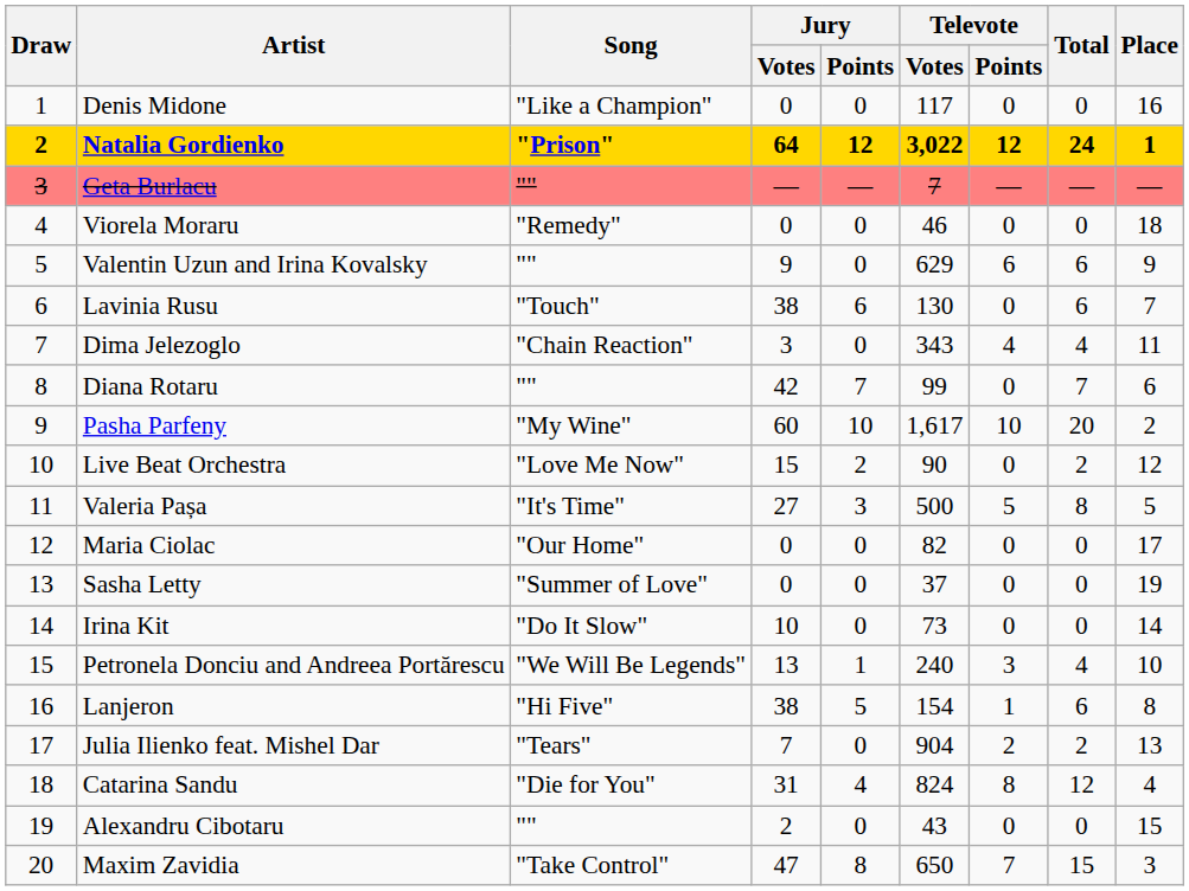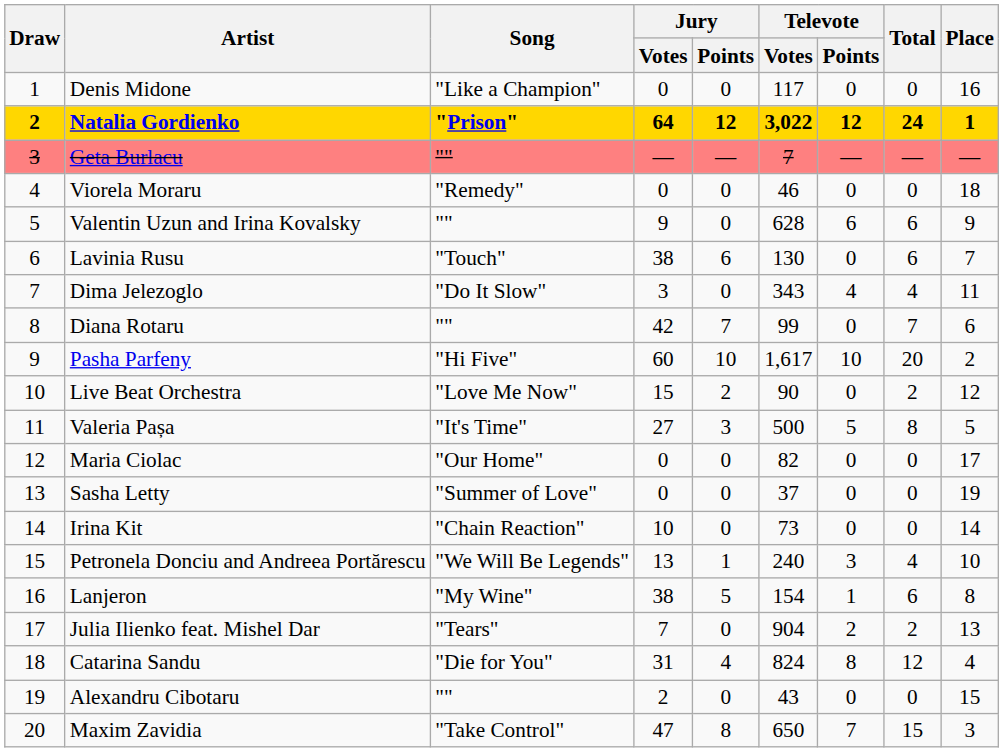 <table class="sortable wikitable" style="margin: 1em auto 1em auto; text-align:center">
 <tr>
 <th rowspan="2">Draw</th>
 <th rowspan="2">Artist</th>
 <th rowspan="2">Song</th>
 <th colspan="2">Jury</th>
 <th colspan="2">Televote</th>
 <th rowspan="2">Total</th>
 <th rowspan="2">Place</th>
 </tr>
 <tr>
 <th>Votes</th>
 <th>Points</th>
 <th>Votes</th>
 <th>Points</th>
 </tr>
 <tr>
 <td>1</td>
 <td align="left">Denis Midone</td>
 <td align="left">"Like a Champion"</td>
 <td>0</td>
 <td>0</td>
 <td>117</td>
 <td>0</td>
 <td>0</td>
 <td>16</td>
 </tr>
 <tr style="font-weight:bold; background:gold;">
 <td>2</td>
 <td align="left"><a href='#'>Natalia Gordienko</a></td>
 <td align="left">"<a href='#'>Prison</a>"</td>
 <td>64</td>
 <td>12</td>
 <td>3,022</td>
 <td>12</td>
 <td>24</td>
 <td>1</td>
 </tr>
 <tr style="background:#fe8080;">
 <td><s>3</s></td>
 <td align="left"><s><a href='#'>Geta Burlacu</a></s></td>
 <td align="left"><s>""</s></td>
 <td data-sort-value="-1">—</td>
 <td data-sort-value="-1">—</td>
 <td><s>7</s></td>
 <td data-sort-value="-1">—</td>
 <td data-sort-value="-1">—</td>
 <td data-sort-value="20">—</td>
 </tr>
 <tr>
 <td>4</td>
 <td align="left">Viorela Moraru</td>
 <td align="left">"Remedy"</td>
 <td>0</td>
 <td>0</td>
 <td>46</td>
 <td>0</td>
 <td>0</td>
 <td>18</td>
 </tr>
 <tr>
 <td>5</td>
 <td align="left">Valentin Uzun and Irina Kovalsky</td>
 <td align="left">""</td>
 <td>9</td>
 <td>0</td>
-<td>629</td>
+<td>628</td>
 <td>6</td>
 <td>6</td>
 <td>9</td>
 </tr>
 <tr>
 <td>6</td>
 <td align="left">Lavinia Rusu</td>
 <td align="left">"Touch"</td>
 <td>38</td>
 <td>6</td>
 <td>130</td>
 <td>0</td>
 <td>6</td>
 <td>7</td>
 </tr>
 <tr>
 <td>7</td>
 <td align="left">Dima Jelezoglo</td>
-<td align="left">"Chain Reaction"</td>
+<td align="left">"Do It Slow"</td>
 <td>3</td>
 <td>0</td>
 <td>343</td>
 <td>4</td>
 <td>4</td>
 <td>11</td>
 </tr>
 <tr>
 <td>8</td>
 <td align="left">Diana Rotaru</td>
 <td align="left">""</td>
 <td>42</td>
 <td>7</td>
 <td>99</td>
 <td>0</td>
 <td>7</td>
 <td>6</td>
 </tr>
 <tr>
 <td>9</td>
 <td align="left"><a href='#'>Pasha Parfeny</a></td>
-<td align="left">"My Wine"</td>
+<td align="left">"Hi Five"</td>
 <td>60</td>
 <td>10</td>
 <td>1,617</td>
 <td>10</td>
 <td>20</td>
 <td>2</td>
 </tr>
 <tr>
 <td>10</td>
 <td align="left">Live Beat Orchestra</td>
 <td align="left">"Love Me Now"</td>
 <td>15</td>
 <td>2</td>
 <td>90</td>
 <td>0</td>
 <td>2</td>
 <td>12</td>
 </tr>
 <tr>
 <td>11</td>
 <td align="left">Valeria Pașa</td>
 <td align="left">"It's Time"</td>
 <td>27</td>
 <td>3</td>
 <td>500</td>
 <td>5</td>
 <td>8</td>
 <td>5</td>
 </tr>
 <tr>
 <td>12</td>
 <td align="left">Maria Ciolac</td>
 <td align="left">"Our Home"</td>
 <td>0</td>
 <td>0</td>
 <td>82</td>
 <td>0</td>
 <td>0</td>
 <td>17</td>
 </tr>
 <tr>
 <td>13</td>
 <td align="left">Sasha Letty</td>
 <td align="left">"Summer of Love"</td>
 <td>0</td>
 <td>0</td>
 <td>37</td>
 <td>0</td>
 <td>0</td>
 <td>19</td>
 </tr>
 <tr>
 <td>14</td>
 <td align="left">Irina Kit</td>
-<td align="left">"Do It Slow"</td>
+<td align="left">"Chain Reaction"</td>
 <td>10</td>
 <td>0</td>
 <td>73</td>
 <td>0</td>
 <td>0</td>
 <td>14</td>
 </tr>
 <tr>
 <td>15</td>
 <td align="left">Petronela Donciu and Andreea Portărescu</td>
 <td align="left">"We Will Be Legends"</td>
 <td>13</td>
 <td>1</td>
 <td>240</td>
 <td>3</td>
 <td>4</td>
 <td>10</td>
 </tr>
 <tr>
 <td>16</td>
 <td align="left">Lanjeron</td>
-<td align="left">"Hi Five"</td>
+<td align="left">"My Wine"</td>
 <td>38</td>
 <td>5</td>
 <td>154</td>
 <td>1</td>
 <td>6</td>
 <td>8</td>
 </tr>
 <tr>
 <td>17</td>
 <td align="left">Julia Ilienko feat. Mishel Dar</td>
 <td align="left">"Tears"</td>
 <td>7</td>
 <td>0</td>
 <td>904</td>
 <td>2</td>
 <td>2</td>
 <td>13</td>
 </tr>
 <tr>
 <td>18</td>
 <td align="left">Catarina Sandu</td>
 <td align="left">"Die for You"</td>
 <td>31</td>
 <td>4</td>
 <td>824</td>
 <td>8</td>
 <td>12</td>
 <td>4</td>
 </tr>
 <tr>
 <td>19</td>
 <td align="left">Alexandru Cibotaru</td>
 <td align="left">""</td>
 <td>2</td>
 <td>0</td>
 <td>43</td>
 <td>0</td>
 <td>0</td>
 <td>15</td>
 </tr>
 <tr>
 <td>20</td>
 <td align="left">Maxim Zavidia</td>
 <td align="left">"Take Control"</td>
 <td>47</td>
 <td>8</td>
 <td>650</td>
 <td>7</td>
 <td>15</td>
 <td>3</td>
 </tr>
 </table>
